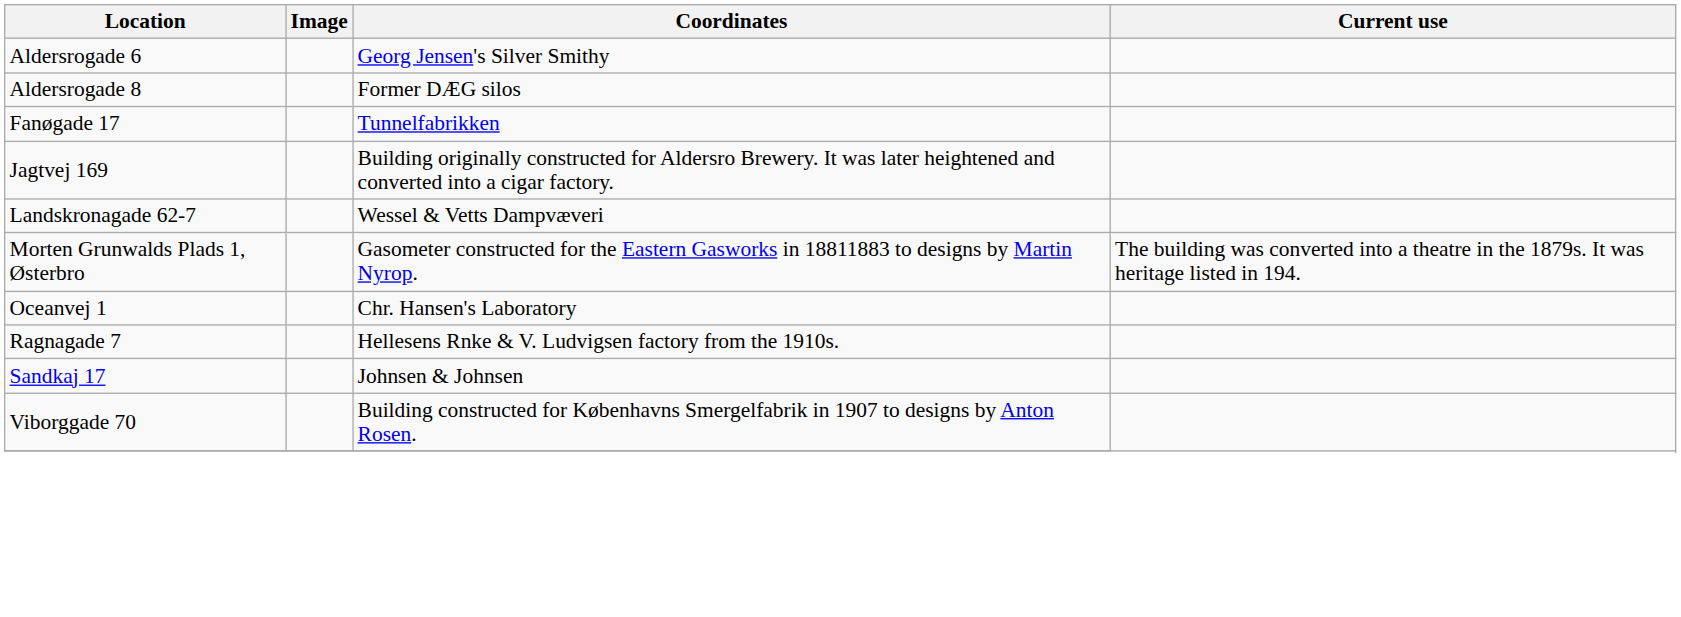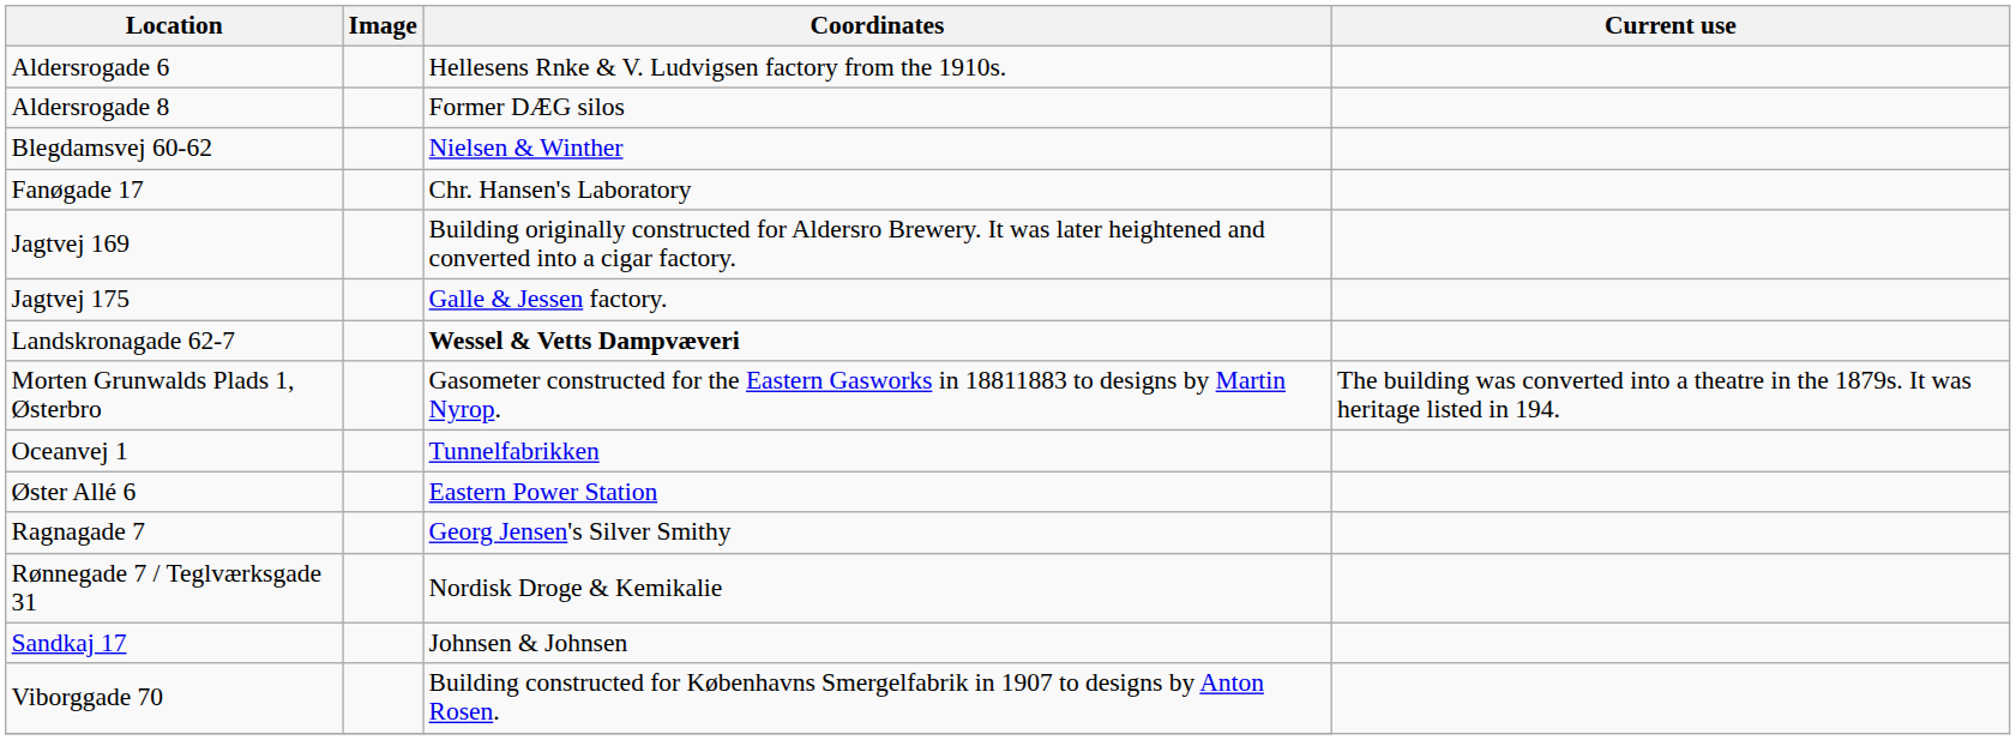 <table class="wikitable sortable">
 <tr>
 <th>Location</th>
 <th>Image</th>
 <th>Coordinates</th>
 <th>Current use</th>
 </tr>
 <tr>
 <td>Aldersrogade 6</td>
 <td></td>
-<td><a href='#'>Georg Jensen</a>'s Silver Smithy</td>
+<td>Hellesens Rnke & V. Ludvigsen factory from the 1910s.</td>
 <td></td>
 </tr>
 <tr>
 <td>Aldersrogade 8</td>
 <td></td>
 <td>Former DÆG silos</td>
 <td></td>
 </tr>
 <tr>
+<td>Blegdamsvej 60-62</td>
+<td></td>
+<td><a href='#'>Nielsen & Winther</a></td>
+<td></td>
+</tr>
+<tr>
 <td>Fanøgade 17</td>
 <td></td>
-<td><a href='#'>Tunnelfabrikken</a></td>
+<td>Chr. Hansen's Laboratory</td>
 <td></td>
 </tr>
 <tr>
 <td>Jagtvej 169</td>
 <td></td>
 <td>Building originally constructed for Aldersro Brewery. It was later heightened and converted into a cigar factory.</td>
 <td></td>
 </tr>
 <tr>
+<td>Jagtvej 175</td>
+<td></td>
+<td Former><a href='#'>Galle & Jessen</a> factory.</td>
+<td></td>
+</tr>
+<tr>
 <td>Landskronagade 62-7</td>
 <td></td>
-<td>Wessel & Vetts Dampvæveri</td>
+<td><strong>Wessel & Vetts Dampvæveri</strong></td>
 <td></td>
 </tr>
 <tr>
 <td>Morten Grunwalds Plads 1, Østerbro</td>
 <td></td>
 <td>Gasometer constructed for the <a href='#'>Eastern Gasworks</a>  in 18811883 to designs by <a href='#'>Martin Nyrop</a>.</td>
 <td>The building was converted into a theatre in the 1879s. It was heritage listed in 194.</td>
 </tr>
 <tr>
 <td>Oceanvej 1</td>
 <td></td>
-<td>Chr. Hansen's Laboratory</td>
+<td><a href='#'>Tunnelfabrikken</a></td>
+<td></td>
+</tr>
+<tr>
+<td>Øster Allé 6</td>
+<td></td>
+<td><a href='#'>Eastern Power Station</a></td>
 <td></td>
 </tr>
 <tr>
 <td>Ragnagade 7</td>
 <td></td>
-<td>Hellesens Rnke & V. Ludvigsen factory from the 1910s.</td>
+<td><a href='#'>Georg Jensen</a>'s Silver Smithy</td>
+<td></td>
+</tr>
+<tr>
+<td>Rønnegade 7 / Teglværksgade 31</td>
+<td></td>
+<td>Nordisk Droge & Kemikalie</td>
 <td></td>
 </tr>
 <tr>
 <td><a href='#'>Sandkaj 17</a></td>
 <td></td>
 <td>Johnsen & Johnsen</td>
 <td></td>
 </tr>
 <tr>
 <td>Viborggade 70</td>
 <td></td>
 <td>Building constructed for Københavns Smergelfabrik in 1907 to designs by <a href='#'>Anton Rosen</a>.</td>
 </tr>
 <tr>
 </tr>
 </table>
